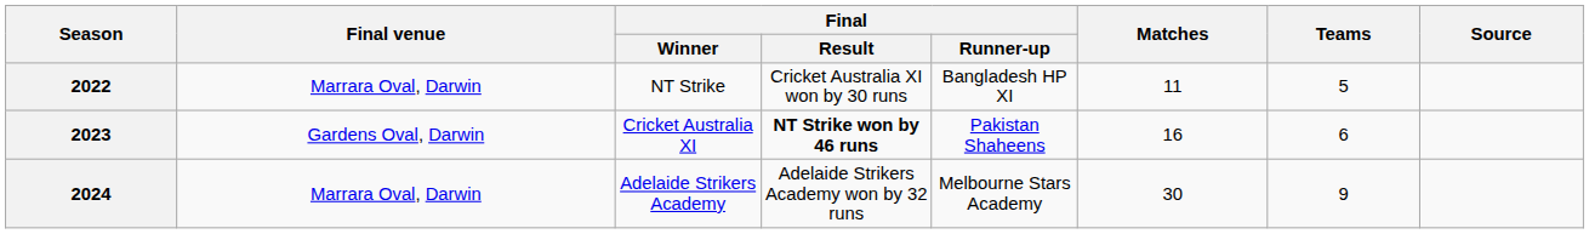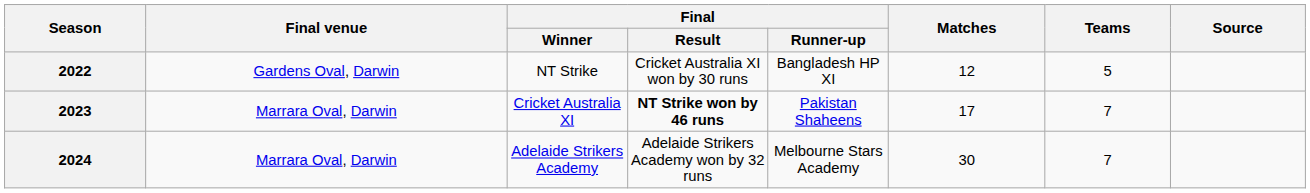 <table class="wikitable" style="font-size:90%; width: 100%; text-align: center;">
 <tr>
 <th rowspan=2>Season</th>
 <th rowspan=2>Final venue</th>
 <th colspan=3>Final</th>
 <th rowspan=2>Matches</th>
 <th rowspan=2>Teams</th>
 <th rowspan=2>Source</th>
 </tr>
 <tr>
 <th width=110>Winner</th>
 <th width=130>Result</th>
 <th width=110>Runner-up</th>
 </tr>
 <tr>
 <th>2022</th>
-<td><a href='#'>Marrara Oval</a>, <a href='#'>Darwin</a></td>
+<td><a href='#'>Gardens Oval</a>, <a href='#'>Darwin</a></td>
 <td>NT Strike</td>
 <td>Cricket Australia XI won by 30 runs</td>
 <td>Bangladesh HP XI</td>
-<td>11</td>
+<td>12</td>
 <td>5</td>
 <td></td>
 </tr>
 <tr>
 <th>2023</th>
-<td><a href='#'>Gardens Oval</a>, <a href='#'>Darwin</a></td>
+<td><a href='#'>Marrara Oval</a>, <a href='#'>Darwin</a></td>
 <td><a href='#'>Cricket Australia XI</a></td>
 <td><strong>NT Strike won by 46 runs</strong></td>
 <td><a href='#'>Pakistan Shaheens</a></td>
-<td>16</td>
-<td>6</td>
+<td>17</td>
+<td>7</td>
 <td></td>
 </tr>
 <tr>
 <th>2024</th>
 <td><a href='#'>Marrara Oval</a>, <a href='#'>Darwin</a></td>
 <td><a href='#'>Adelaide Strikers Academy</a></td>
 <td>Adelaide Strikers Academy won by 32 runs</td>
 <td>Melbourne Stars Academy</td>
 <td>30</td>
-<td>9</td>
+<td>7</td>
 <td></td>
 </tr>
 </table>
